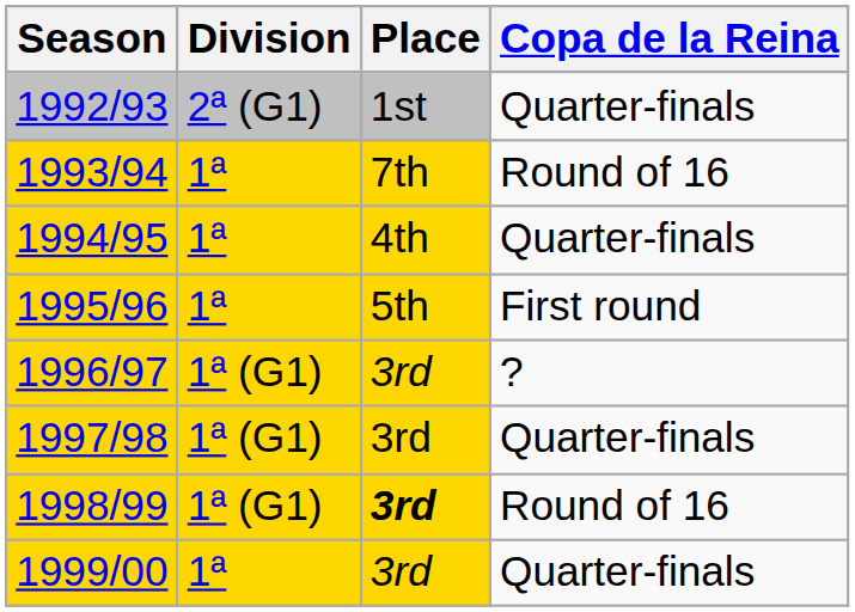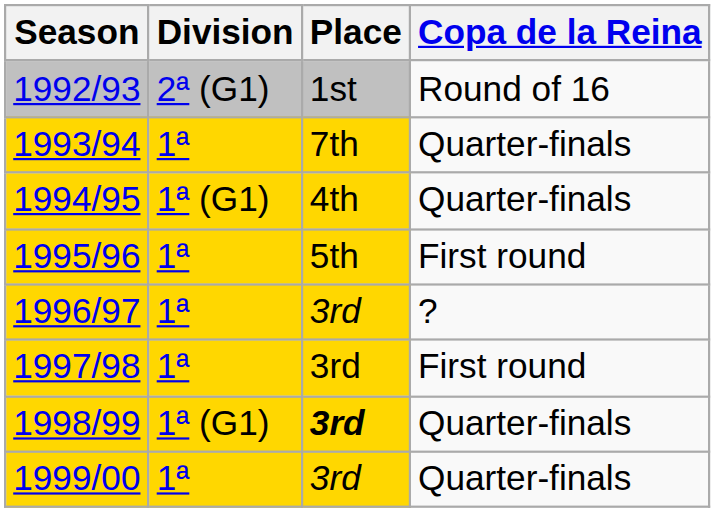 <table class="wikitable">
 <tr style="background:#f0f6fa;">
 <th>Season</th>
 <th>Division</th>
 <th>Place</th>
 <th><a href='#'>Copa de la Reina</a></th>
 </tr>
 <tr>
 <td style="background:silver;"><a href='#'>1992/93</a></td>
 <td style="background:silver;"><a href='#'>2ª</a> (G1)</td>
 <td style="background:silver;">1st</td>
-<td>Quarter-finals</td>
+<td>Round of 16</td>
 </tr>
 <tr>
 <td style="background:gold;"><a href='#'>1993/94</a></td>
 <td style="background:gold;"><a href='#'>1ª</a></td>
 <td style="background:gold;">7th</td>
-<td>Round of 16</td>
+<td>Quarter-finals</td>
 </tr>
 <tr>
 <td style="background:gold;"><a href='#'>1994/95</a></td>
-<td style="background:gold;"><a href='#'>1ª</a></td>
+<td style="background:gold;"><a href='#'>1ª</a> (G1)</td>
 <td style="background:gold;">4th</td>
 <td>Quarter-finals</td>
 </tr>
 <tr>
 <td style="background:gold;"><a href='#'>1995/96</a></td>
 <td style="background:gold;"><a href='#'>1ª</a></td>
 <td style="background:gold;">5th</td>
 <td>First round</td>
 </tr>
 <tr>
 <td style="background:gold;"><a href='#'>1996/97</a></td>
-<td style="background:gold;"><a href='#'>1ª</a> (G1)</td>
+<td style="background:gold;"><a href='#'>1ª</a></td>
 <td style="background:gold;"><em>3rd</em></td>
 <td>?</td>
 </tr>
 <tr>
 <td style="background:gold;"><a href='#'>1997/98</a></td>
-<td style="background:gold;"><a href='#'>1ª</a> (G1)</td>
+<td style="background:gold;"><a href='#'>1ª</a></td>
 <td style="background:gold;">3rd</td>
-<td>Quarter-finals</td>
+<td>First round</td>
 </tr>
 <tr>
 <td style="background:gold;"><a href='#'>1998/99</a></td>
 <td style="background:gold;"><a href='#'>1ª</a> (G1)</td>
 <td style="background:gold;"><strong><em>3rd</em></strong></td>
-<td>Round of 16</td>
+<td>Quarter-finals</td>
 </tr>
 <tr>
 <td style="background:gold;"><a href='#'>1999/00</a></td>
 <td style="background:gold;"><a href='#'>1ª</a></td>
 <td style="background:gold;"><em>3rd</em></td>
 <td>Quarter-finals</td>
 </tr>
 </table>
